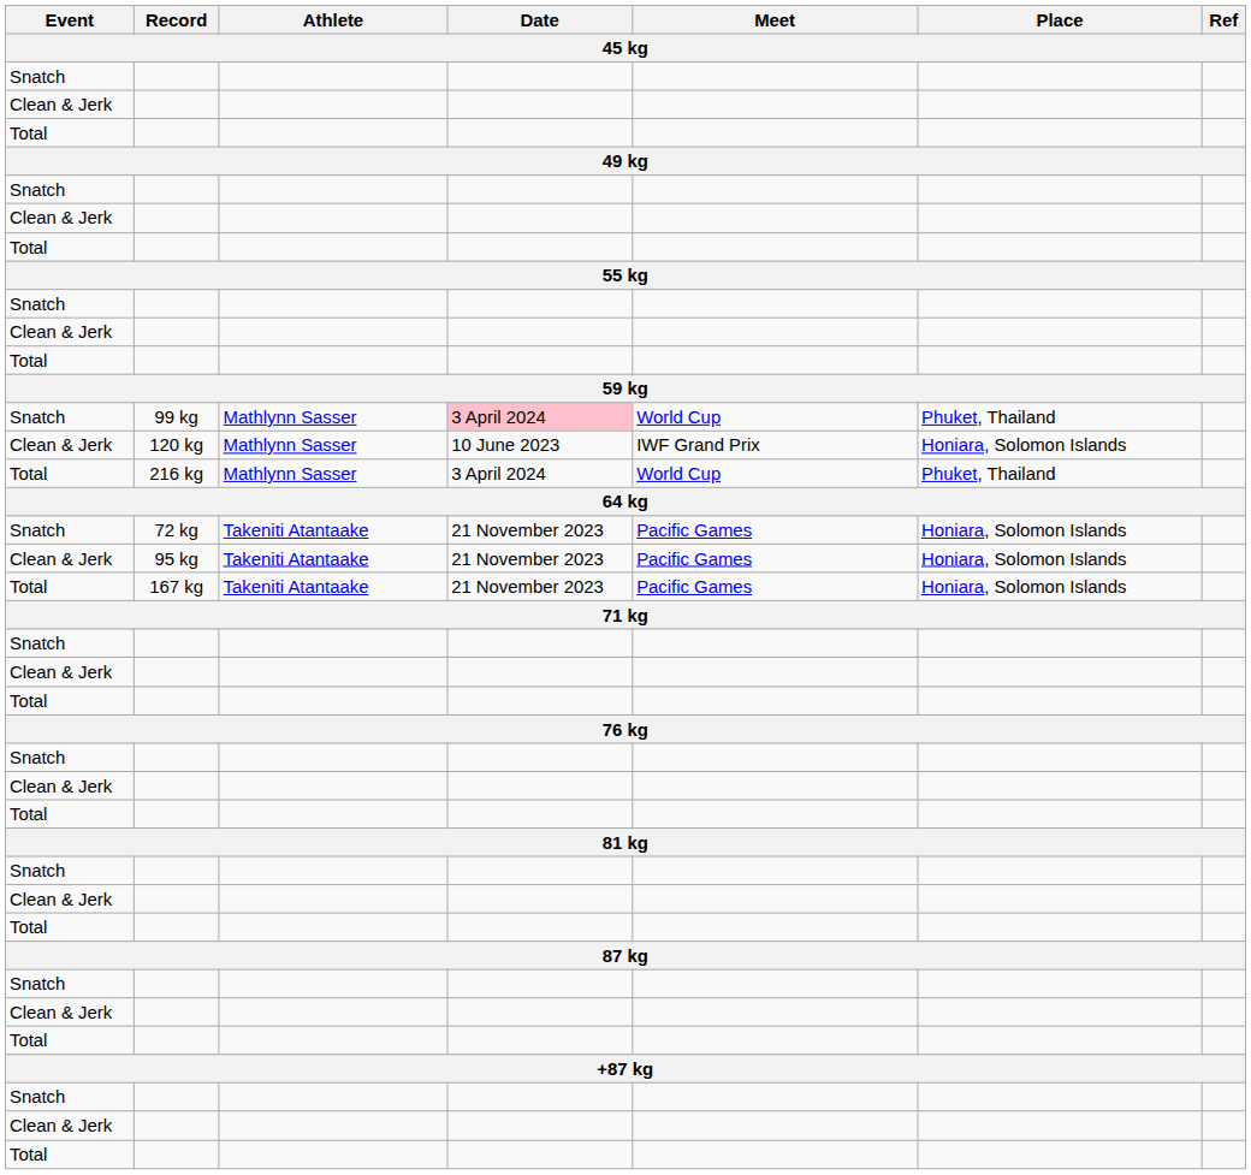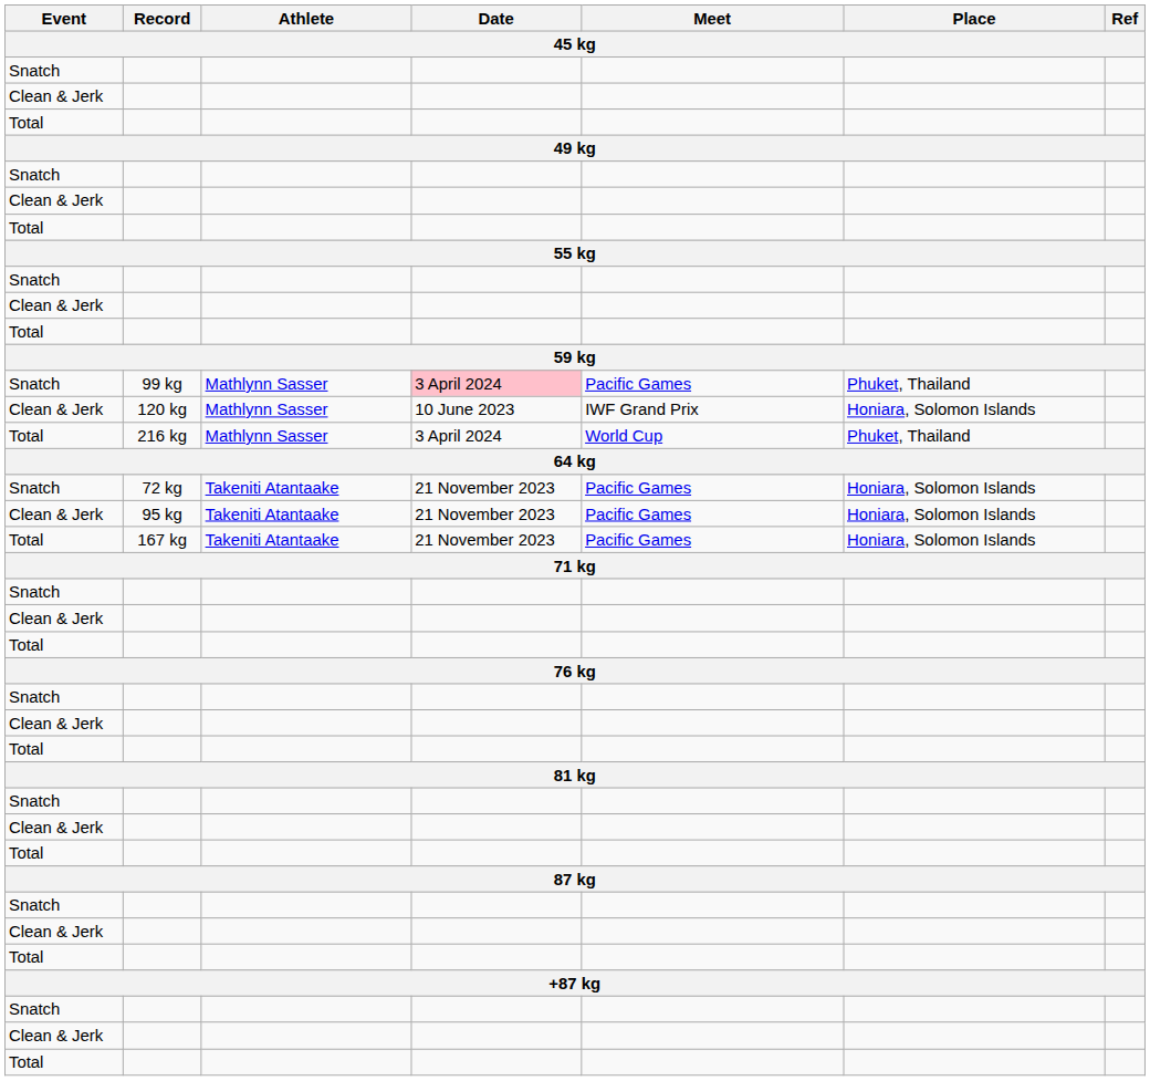 <table class="wikitable" style="font-size:95%;">
 <tr>
 <th width=9%>Event</th>
 <th width=6%>Record</th>
 <th width=16%>Athlete</th>
 <th width=13%>Date</th>
 <th width=20%>Meet</th>
 <th width=20%>Place</th>
 <th width=3%>Ref</th>
 </tr>
 <tr bgcolor="#DDDDDD">
 <th colspan="7">45 kg</th>
 </tr>
 <tr>
 <td>Snatch</td>
 <td align="center"></td>
 <td></td>
 <td></td>
 <td></td>
 <td></td>
 <td></td>
 </tr>
 <tr>
 <td>Clean & Jerk</td>
 <td align="center"></td>
 <td></td>
 <td></td>
 <td></td>
 <td></td>
 <td></td>
 </tr>
 <tr>
 <td>Total</td>
 <td align="center"></td>
 <td></td>
 <td></td>
 <td></td>
 <td></td>
 <td></td>
 </tr>
 <tr bgcolor="#DDDDDD">
 <th colspan="7">49 kg</th>
 </tr>
 <tr>
 <td>Snatch</td>
 <td align="center"></td>
 <td></td>
 <td></td>
 <td></td>
 <td></td>
 <td></td>
 </tr>
 <tr>
 <td>Clean & Jerk</td>
 <td align="center"></td>
 <td></td>
 <td></td>
 <td></td>
 <td></td>
 <td></td>
 </tr>
 <tr>
 <td>Total</td>
 <td align="center"></td>
 <td></td>
 <td></td>
 <td></td>
 <td></td>
 <td></td>
 </tr>
 <tr bgcolor="#DDDDDD">
 <th colspan="7">55 kg</th>
 </tr>
 <tr>
 <td>Snatch</td>
 <td align="center"></td>
 <td></td>
 <td></td>
 <td></td>
 <td></td>
 <td></td>
 </tr>
 <tr>
 <td>Clean & Jerk</td>
 <td align="center"></td>
 <td></td>
 <td></td>
 <td></td>
 <td></td>
 <td></td>
 </tr>
 <tr>
 <td>Total</td>
 <td align="center"></td>
 <td></td>
 <td></td>
 <td></td>
 <td></td>
 <td></td>
 </tr>
 <tr bgcolor="#DDDDDD">
 <th colspan="7">59 kg</th>
 </tr>
 <tr>
 <td>Snatch</td>
 <td align=center>99 kg</td>
 <td><a href='#'>Mathlynn Sasser</a></td>
 <td style="background: pink;">3 April 2024</td>
-<td><a href='#'>World Cup</a></td>
+<td><a href='#'>Pacific Games</a></td>
 <td><a href='#'>Phuket</a>, Thailand</td>
 <td></td>
 </tr>
 <tr>
 <td>Clean & Jerk</td>
 <td align="center">120 kg</td>
 <td><a href='#'>Mathlynn Sasser</a></td>
 <td>10 June 2023</td>
 <td>IWF Grand Prix</td>
 <td><a href='#'>Honiara</a>, Solomon Islands</td>
 <td></td>
 </tr>
 <tr>
 <td>Total</td>
 <td align="center">216 kg</td>
 <td><a href='#'>Mathlynn Sasser</a></td>
 <td>3 April 2024</td>
 <td><a href='#'>World Cup</a></td>
 <td><a href='#'>Phuket</a>, Thailand</td>
 <td></td>
 </tr>
 <tr bgcolor="#DDDDDD">
 <th colspan="7">64 kg</th>
 </tr>
 <tr>
 <td>Snatch</td>
 <td align="center">72 kg</td>
 <td><a href='#'>Takeniti Atantaake</a></td>
 <td>21 November 2023</td>
 <td><a href='#'>Pacific Games</a></td>
 <td><a href='#'>Honiara</a>, Solomon Islands</td>
 <td></td>
 </tr>
 <tr>
 <td>Clean & Jerk</td>
 <td align="center">95 kg</td>
 <td><a href='#'>Takeniti Atantaake</a></td>
 <td>21 November 2023</td>
 <td><a href='#'>Pacific Games</a></td>
 <td><a href='#'>Honiara</a>, Solomon Islands</td>
 <td></td>
 </tr>
 <tr>
 <td>Total</td>
 <td align="center">167 kg</td>
 <td><a href='#'>Takeniti Atantaake</a></td>
 <td>21 November 2023</td>
 <td><a href='#'>Pacific Games</a></td>
 <td><a href='#'>Honiara</a>, Solomon Islands</td>
 <td></td>
 </tr>
 <tr bgcolor="#DDDDDD">
 <th colspan="7">71 kg</th>
 </tr>
 <tr>
 <td>Snatch</td>
 <td align="center"></td>
 <td></td>
 <td></td>
 <td></td>
 <td></td>
 <td></td>
 </tr>
 <tr>
 <td>Clean & Jerk</td>
 <td align="center"></td>
 <td></td>
 <td></td>
 <td></td>
 <td></td>
 <td></td>
 </tr>
 <tr>
 <td>Total</td>
 <td align="center"></td>
 <td></td>
 <td></td>
 <td></td>
 <td></td>
 <td></td>
 </tr>
 <tr bgcolor="#DDDDDD">
 <th colspan="7">76 kg</th>
 </tr>
 <tr>
 <td>Snatch</td>
 <td align="center"></td>
 <td></td>
 <td></td>
 <td></td>
 <td></td>
 <td></td>
 </tr>
 <tr>
 <td>Clean & Jerk</td>
 <td align="center"></td>
 <td></td>
 <td></td>
 <td></td>
 <td></td>
 <td></td>
 </tr>
 <tr>
 <td>Total</td>
 <td align="center"></td>
 <td></td>
 <td></td>
 <td></td>
 <td></td>
 <td></td>
 </tr>
 <tr bgcolor="#DDDDDD">
 <th colspan="7">81 kg</th>
 </tr>
 <tr>
 <td>Snatch</td>
 <td align="center"></td>
 <td></td>
 <td></td>
 <td></td>
 <td></td>
 <td></td>
 </tr>
 <tr>
 <td>Clean & Jerk</td>
 <td align="center"></td>
 <td></td>
 <td></td>
 <td></td>
 <td></td>
 <td></td>
 </tr>
 <tr>
 <td>Total</td>
 <td align="center"></td>
 <td></td>
 <td></td>
 <td></td>
 <td></td>
 <td></td>
 </tr>
 <tr bgcolor="#DDDDDD">
 <th colspan="7">87 kg</th>
 </tr>
 <tr>
 <td>Snatch</td>
 <td align="center"></td>
 <td></td>
 <td></td>
 <td></td>
 <td></td>
 <td></td>
 </tr>
 <tr>
 <td>Clean & Jerk</td>
 <td align="center"></td>
 <td></td>
 <td></td>
 <td></td>
 <td></td>
 <td></td>
 </tr>
 <tr>
 <td>Total</td>
 <td align="center"></td>
 <td></td>
 <td></td>
 <td></td>
 <td></td>
 <td></td>
 </tr>
 <tr bgcolor="#DDDDDD">
 <th colspan="7">+87 kg</th>
 </tr>
 <tr>
 <td>Snatch</td>
 <td align="center"></td>
 <td></td>
 <td></td>
 <td></td>
 <td></td>
 <td></td>
 </tr>
 <tr>
 <td>Clean & Jerk</td>
 <td align="center"></td>
 <td></td>
 <td></td>
 <td></td>
 <td></td>
 <td></td>
 </tr>
 <tr>
 <td>Total</td>
 <td align="center"></td>
 <td></td>
 <td></td>
 <td></td>
 <td></td>
 <td></td>
 </tr>
 </table>
